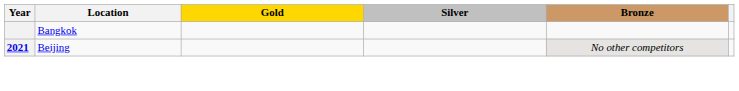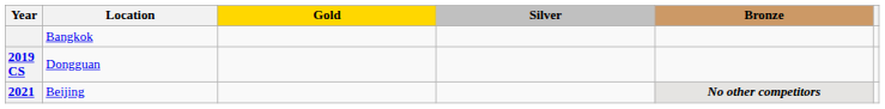 <table class="wikitable unsortable" style="text-align:left; width:85%">
 <tr>
 <th scope="col" style="text-align:center">Year</th>
 <th scope="col" style="text-align:center; width:20%">Location</th>
 <td scope="col" style="text-align:center; width:25%; background:gold"><strong>Gold</strong></td>
 <td scope="col" style="text-align:center; width:25%; background:silver"><strong>Silver</strong></td>
 <td scope="col" style="text-align:center; width:25%; background:#c96"><strong>Bronze</strong></td>
 <th scope="col" style="text-align:center"></th>
 </tr>
 <tr>
 <th scope="row" style="text-align:left"></th>
 <td> <a href='#'>Bangkok</a></td>
 <td></td>
 <td></td>
 <td></td>
 <td></td>
 </tr>
 <tr>
+<th scope="row" style="text-align:left"><a href='#'>2019 CS</a></th>
+<td> <a href='#'>Dongguan</a></td>
+<td></td>
+<td></td>
+<td></td>
+<td></td>
+</tr>
+<tr>
 <th scope="row" style="text-align:left"><a href='#'>2021</a></th>
 <td> <a href='#'>Beijing</a></td>
 <td></td>
 <td></td>
-<td align=center bgcolor="e5e4e2"><em>No other competitors</em></td>
+<td align=center bgcolor="e5e4e2"><strong><em>No other competitors</em></strong></td>
 <td></td>
 </tr>
 </table>
